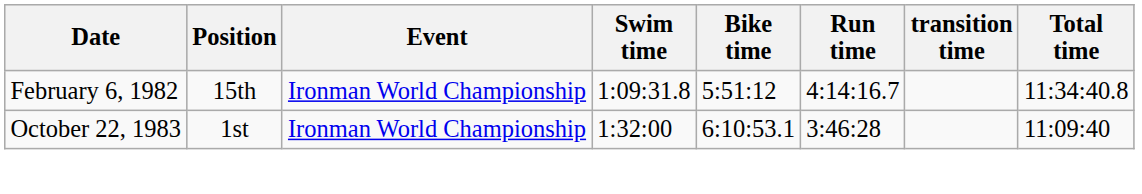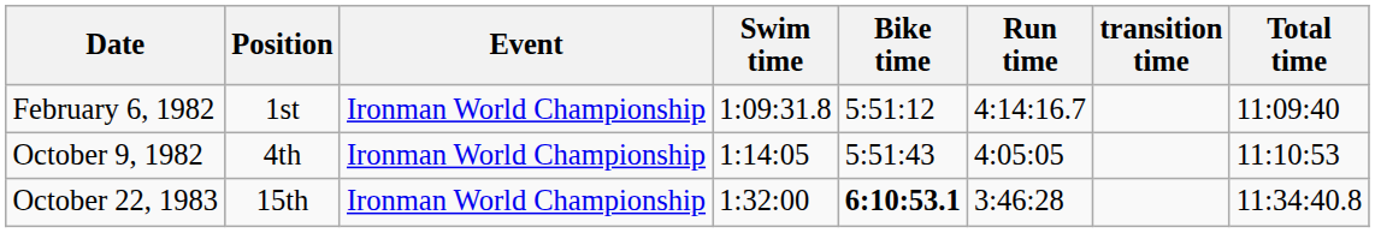 <table class="wikitable">
 <tr>
 <th>Date</th>
 <th>Position</th>
 <th>Event</th>
 <th>Swim<br>time</th>
 <th>Bike<br>time</th>
 <th>Run<br>time</th>
 <th>transition<br>time</th>
 <th>Total<br>time</th>
 </tr>
 <tr>
 <td>February 6, 1982</td>
-<td align = "center">15th</td>
+<td align = "center">1st</td>
 <td><a href='#'>Ironman World Championship</a></td>
 <td>1:09:31.8</td>
 <td>5:51:12</td>
 <td>4:14:16.7</td>
 <td></td>
-<td>11:34:40.8</td>
+<td>11:09:40</td>
+</tr>
+<tr>
+<td>October 9, 1982</td>
+<td align = "center">4th</td>
+<td><a href='#'>Ironman World Championship</a></td>
+<td>1:14:05</td>
+<td>5:51:43</td>
+<td>4:05:05</td>
+<td></td>
+<td>11:10:53</td>
 </tr>
 <tr>
 <td>October 22, 1983</td>
-<td align = "center">1st</td>
+<td align = "center">15th</td>
 <td><a href='#'>Ironman World Championship</a></td>
 <td>1:32:00</td>
-<td>6:10:53.1</td>
+<td><strong>6:10:53.1</strong></td>
 <td>3:46:28</td>
 <td></td>
-<td>11:09:40</td>
+<td>11:34:40.8</td>
 </tr>
 </table>
